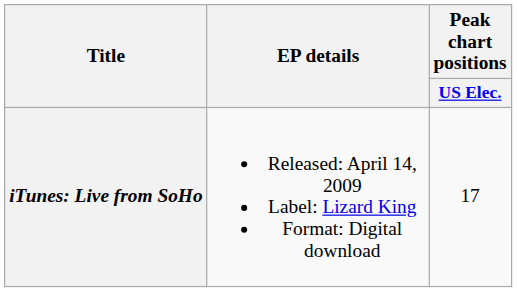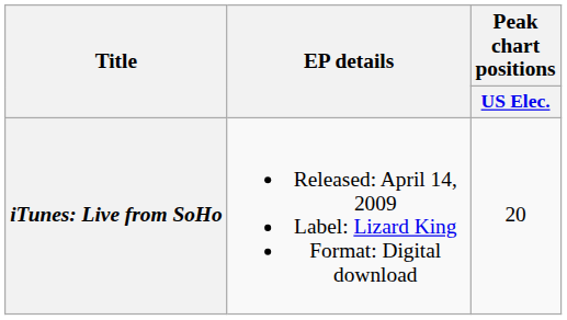 <table class="wikitable plainrowheaders" style="text-align:center;">
 <tr>
 <th scope="col" rowspan="2" style="width:10em;">Title</th>
 <th scope="col" rowspan="2" style="width:11em;">EP details</th>
 <th scope="col" colspan="1">Peak chart positions</th>
 </tr>
 <tr>
 <th style="width:3em;font-size:90%"><a href='#'>US Elec.</a><br></th>
 </tr>
 <tr>
 <th scope="row"><em>iTunes: Live from SoHo</em></th>
 <td><br><ul><li>Released: April 14, 2009</li><li>Label: <a href='#'>Lizard King</a></li><li>Format: Digital download</li></ul></td>
-<td>17</td>
+<td>20</td>
 </tr>
 </table>
